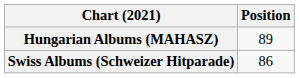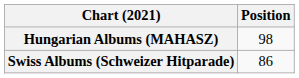 <table class="wikitable sortable plainrowheaders" style="text-align:center">
 <tr>
 <th scope="col">Chart (2021)</th>
 <th scope="col">Position</th>
 </tr>
 <tr>
 <th scope="row">Hungarian Albums (MAHASZ)</th>
-<td>89</td>
+<td>98</td>
 </tr>
 <tr>
 <th scope="row">Swiss Albums (Schweizer Hitparade)</th>
 <td>86</td>
 </tr>
 </table>
